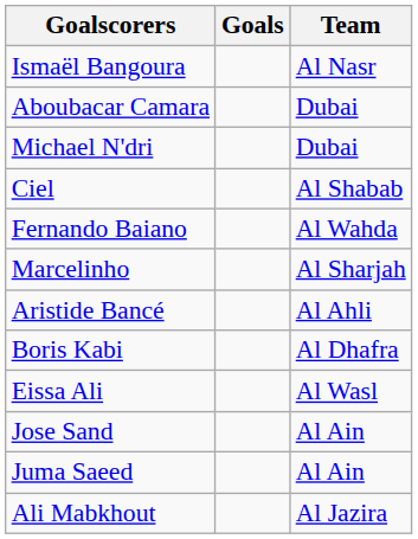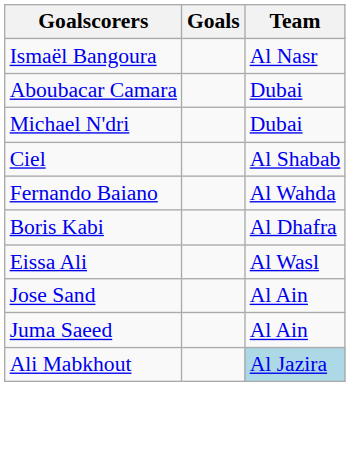 <table class="wikitable sortable">
 <tr>
 <th>Goalscorers</th>
 <th>Goals</th>
 <th>Team</th>
 </tr>
 <tr>
 <td> <a href='#'>Ismaël Bangoura</a></td>
 <td></td>
 <td><a href='#'>Al Nasr</a></td>
 </tr>
 <tr>
 <td> <a href='#'>Aboubacar Camara</a></td>
 <td></td>
 <td><a href='#'>Dubai</a></td>
 </tr>
 <tr>
 <td> <a href='#'>Michael N'dri</a></td>
 <td></td>
 <td><a href='#'>Dubai</a></td>
 </tr>
 <tr>
 <td> <a href='#'>Ciel</a></td>
 <td></td>
 <td><a href='#'>Al Shabab</a></td>
 </tr>
 <tr>
 <td> <a href='#'>Fernando Baiano</a></td>
 <td></td>
 <td><a href='#'>Al Wahda</a></td>
 </tr>
 <tr>
-<td> <a href='#'>Marcelinho</a></td>
-<td></td>
-<td><a href='#'>Al Sharjah</a></td>
-</tr>
-<tr>
-<td> <a href='#'>Aristide Bancé</a></td>
-<td></td>
-<td><a href='#'>Al Ahli</a></td>
-</tr>
-<tr>
 <td> <a href='#'>Boris Kabi</a></td>
 <td></td>
 <td><a href='#'>Al Dhafra</a></td>
 </tr>
 <tr>
 <td> <a href='#'>Eissa Ali</a></td>
 <td></td>
 <td><a href='#'>Al Wasl</a></td>
 </tr>
 <tr>
 <td> <a href='#'>Jose Sand</a></td>
 <td></td>
 <td><a href='#'>Al Ain</a></td>
 </tr>
 <tr>
 <td> <a href='#'>Juma Saeed</a></td>
 <td></td>
 <td><a href='#'>Al Ain</a></td>
 </tr>
 <tr>
 <td> <a href='#'>Ali Mabkhout</a></td>
 <td></td>
-<td><a href='#'>Al Jazira</a></td>
+<td style="background: lightblue;"><a href='#'>Al Jazira</a></td>
 </tr>
 </table>
